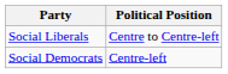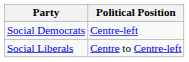 <table class="wikitable mw-collapsible mw-collapsed">
 <tr>
 <th>Party</th>
 <th>Political Position</th>
 </tr>
 <tr>
+<td><a href='#'>Social Democrats</a></td>
+<td><a href='#'>Centre-left</a></td>
+</tr>
+<tr>
 <td><a href='#'>Social Liberals</a></td>
 <td><a href='#'>Centre</a> to <a href='#'>Centre-left</a></td>
 </tr>
-<tr>
-<td><a href='#'>Social Democrats</a></td>
-<td><a href='#'>Centre-left</a></td>
-</tr>
 </table>
